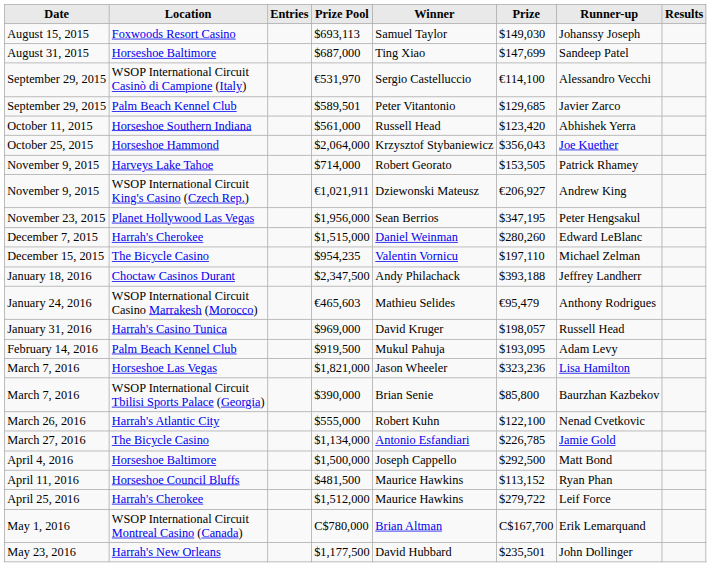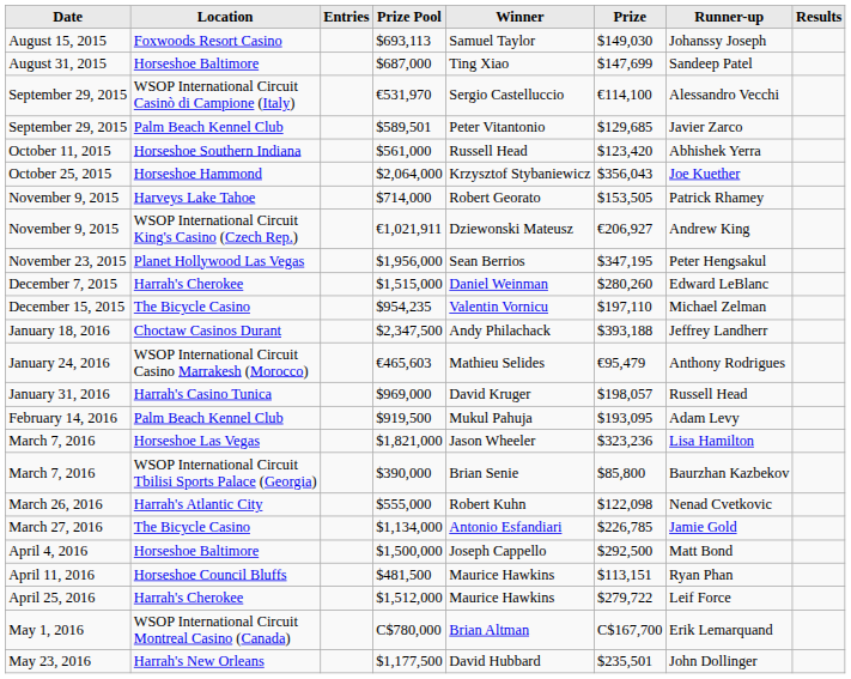 <table class="wikitable">
 <tr>
 <th style="background: #E9E9E9;">Date</th>
 <th style="background: #E9E9E9;">Location</th>
 <th style="background: #E9E9E9;">Entries</th>
 <th style="background: #E9E9E9;">Prize Pool</th>
 <th style="background: #E9E9E9;">Winner</th>
 <th style="background: #E9E9E9;">Prize</th>
 <th style="background: #E9E9E9;">Runner-up</th>
 <th style="background: #E9E9E9;">Results</th>
 </tr>
 <tr>
 <td>August 15, 2015</td>
 <td><a href='#'>Foxwoods Resort Casino</a></td>
 <td></td>
 <td>$693,113</td>
 <td> Samuel Taylor</td>
 <td>$149,030</td>
 <td> Johanssy Joseph</td>
 <td></td>
 </tr>
 <tr>
 <td>August 31, 2015</td>
 <td><a href='#'>Horseshoe Baltimore</a></td>
 <td></td>
 <td>$687,000</td>
 <td> Ting Xiao</td>
 <td>$147,699</td>
 <td> Sandeep Patel</td>
 <td></td>
 </tr>
 <tr>
 <td>September 29, 2015</td>
 <td>WSOP International Circuit<br><a href='#'>Casinò di Campione</a> (<a href='#'>Italy</a>)</td>
 <td></td>
 <td>€531,970</td>
 <td> Sergio Castelluccio</td>
 <td>€114,100</td>
 <td> Alessandro Vecchi</td>
 <td></td>
 </tr>
 <tr>
 <td>September 29, 2015</td>
 <td><a href='#'>Palm Beach Kennel Club</a></td>
 <td></td>
 <td>$589,501</td>
 <td> Peter Vitantonio</td>
 <td>$129,685</td>
 <td> Javier Zarco</td>
 <td></td>
 </tr>
 <tr>
 <td>October 11, 2015</td>
 <td><a href='#'>Horseshoe Southern Indiana</a></td>
 <td></td>
 <td>$561,000</td>
 <td> Russell Head</td>
 <td>$123,420</td>
 <td> Abhishek Yerra</td>
 <td></td>
 </tr>
 <tr>
 <td>October 25, 2015</td>
 <td><a href='#'>Horseshoe Hammond</a></td>
 <td></td>
 <td>$2,064,000</td>
 <td> Krzysztof Stybaniewicz</td>
 <td>$356,043</td>
 <td> <a href='#'>Joe Kuether</a></td>
 <td></td>
 </tr>
 <tr>
 <td>November 9, 2015</td>
 <td><a href='#'>Harveys Lake Tahoe</a></td>
 <td></td>
 <td>$714,000</td>
 <td> Robert Georato</td>
 <td>$153,505</td>
 <td> Patrick Rhamey</td>
 <td></td>
 </tr>
 <tr>
 <td>November 9, 2015</td>
 <td>WSOP International Circuit<br><a href='#'>King's Casino</a> (<a href='#'>Czech Rep.</a>)</td>
 <td></td>
 <td>€1,021,911</td>
 <td> Dziewonski Mateusz</td>
 <td>€206,927</td>
 <td> Andrew King</td>
 <td></td>
 </tr>
 <tr>
 <td>November 23, 2015</td>
 <td><a href='#'>Planet Hollywood Las Vegas</a></td>
 <td></td>
 <td>$1,956,000</td>
 <td> Sean Berrios</td>
 <td>$347,195</td>
 <td> Peter Hengsakul</td>
 <td></td>
 </tr>
 <tr>
 <td>December 7, 2015</td>
 <td><a href='#'>Harrah's Cherokee</a></td>
 <td></td>
 <td>$1,515,000</td>
 <td> <a href='#'>Daniel Weinman</a></td>
 <td>$280,260</td>
 <td> Edward LeBlanc</td>
 <td></td>
 </tr>
 <tr>
 <td>December 15, 2015</td>
 <td><a href='#'>The Bicycle Casino</a></td>
 <td></td>
 <td>$954,235</td>
 <td> <a href='#'>Valentin Vornicu</a></td>
 <td>$197,110</td>
 <td> Michael Zelman</td>
 <td></td>
 </tr>
 <tr>
 <td>January 18, 2016</td>
 <td><a href='#'>Choctaw Casinos Durant</a></td>
 <td></td>
 <td>$2,347,500</td>
 <td> Andy Philachack</td>
 <td>$393,188</td>
 <td> Jeffrey Landherr</td>
 <td></td>
 </tr>
 <tr>
 <td>January 24, 2016</td>
 <td>WSOP International Circuit<br>Casino <a href='#'>Marrakesh</a> (<a href='#'>Morocco</a>)</td>
 <td></td>
 <td>€465,603</td>
 <td> Mathieu Selides</td>
 <td>€95,479</td>
 <td> Anthony Rodrigues</td>
 <td></td>
 </tr>
 <tr>
 <td>January 31, 2016</td>
 <td><a href='#'>Harrah's Casino Tunica</a></td>
 <td></td>
 <td>$969,000</td>
 <td> David Kruger</td>
 <td>$198,057</td>
 <td> Russell Head</td>
 <td></td>
 </tr>
 <tr>
 <td>February 14, 2016</td>
 <td><a href='#'>Palm Beach Kennel Club</a></td>
 <td></td>
 <td>$919,500</td>
 <td> Mukul Pahuja</td>
 <td>$193,095</td>
 <td> Adam Levy</td>
 <td></td>
 </tr>
 <tr>
 <td>March 7, 2016</td>
 <td><a href='#'>Horseshoe Las Vegas</a></td>
 <td></td>
 <td>$1,821,000</td>
 <td> Jason Wheeler</td>
 <td>$323,236</td>
 <td> <a href='#'>Lisa Hamilton</a></td>
 <td></td>
 </tr>
 <tr>
 <td>March 7, 2016</td>
 <td>WSOP International Circuit<br><a href='#'>Tbilisi Sports Palace</a> (<a href='#'>Georgia</a>)</td>
 <td></td>
 <td>$390,000</td>
 <td> Brian Senie</td>
 <td>$85,800</td>
 <td> Baurzhan Kazbekov</td>
 <td></td>
 </tr>
 <tr>
 <td>March 26, 2016</td>
 <td><a href='#'>Harrah's Atlantic City</a></td>
 <td></td>
 <td>$555,000</td>
 <td> Robert Kuhn</td>
-<td>$122,100</td>
+<td>$122,098</td>
 <td> Nenad Cvetkovic</td>
 <td></td>
 </tr>
 <tr>
 <td>March 27, 2016</td>
 <td><a href='#'>The Bicycle Casino</a></td>
 <td></td>
 <td>$1,134,000</td>
 <td> <a href='#'>Antonio Esfandiari</a></td>
 <td>$226,785</td>
 <td> <a href='#'>Jamie Gold</a></td>
 <td></td>
 </tr>
 <tr>
 <td>April 4, 2016</td>
 <td><a href='#'>Horseshoe Baltimore</a></td>
 <td></td>
 <td>$1,500,000</td>
 <td> Joseph Cappello</td>
 <td>$292,500</td>
 <td> Matt Bond</td>
 <td></td>
 </tr>
 <tr>
 <td>April 11, 2016</td>
 <td><a href='#'>Horseshoe Council Bluffs</a></td>
 <td></td>
 <td>$481,500</td>
 <td> Maurice Hawkins</td>
-<td>$113,152</td>
+<td>$113,151</td>
 <td> Ryan Phan</td>
 <td></td>
 </tr>
 <tr>
 <td>April 25, 2016</td>
 <td><a href='#'>Harrah's Cherokee</a></td>
 <td></td>
 <td>$1,512,000</td>
 <td> Maurice Hawkins</td>
 <td>$279,722</td>
 <td> Leif Force</td>
 <td></td>
 </tr>
 <tr>
 <td>May 1, 2016</td>
 <td>WSOP International Circuit<br><a href='#'>Montreal Casino</a> (<a href='#'>Canada</a>)</td>
 <td></td>
 <td>C$780,000</td>
 <td> <a href='#'>Brian Altman</a></td>
 <td>C$167,700</td>
 <td> Erik Lemarquand</td>
 <td></td>
 </tr>
 <tr>
 <td>May 23, 2016</td>
 <td><a href='#'>Harrah's New Orleans</a></td>
 <td></td>
 <td>$1,177,500</td>
 <td> David Hubbard</td>
 <td>$235,501</td>
 <td> John Dollinger</td>
 <td></td>
 </tr>
 </table>
